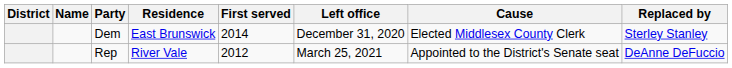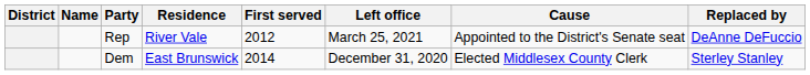 <table class="wikitable">
 <tr>
 <th>District</th>
 <th>Name</th>
 <th>Party</th>
 <th>Residence</th>
 <th>First served</th>
 <th>Left office</th>
 <th>Cause</th>
 <th>Replaced by</th>
 </tr>
 <tr>
 <th></th>
 <td></td>
+<td>Rep</td>
+<td><a href='#'>River Vale</a></td>
+<td>2012</td>
+<td>March 25, 2021</td>
+<td>Appointed to the District's Senate seat</td>
+<td><a href='#'>DeAnne DeFuccio</a></td>
+</tr>
+<tr>
+<th></th>
+<td></td>
 <td>Dem</td>
 <td><a href='#'>East Brunswick</a></td>
 <td>2014</td>
 <td>December 31, 2020</td>
 <td>Elected <a href='#'>Middlesex County</a> Clerk</td>
 <td><a href='#'>Sterley Stanley</a></td>
 </tr>
-<tr>
-<th></th>
-<td></td>
-<td>Rep</td>
-<td><a href='#'>River Vale</a></td>
-<td>2012</td>
-<td>March 25, 2021</td>
-<td>Appointed to the District's Senate seat</td>
-<td><a href='#'>DeAnne DeFuccio</a></td>
-</tr>
 </table>
